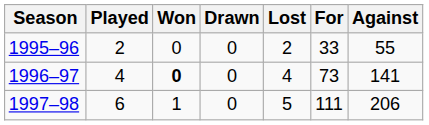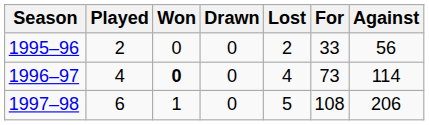 <table class = wikitable>
 <tr>
 <th width="65">Season</th>
 <th width="20">Played</th>
 <th width="20">Won</th>
 <th width="20">Drawn</th>
 <th width="20">Lost</th>
 <th width="20">For</th>
 <th width="20">Against</th>
 </tr>
 <tr align=center>
 <td align=left><a href='#'>1995–96</a></td>
 <td>2</td>
 <td>0</td>
 <td>0</td>
 <td>2</td>
 <td>33</td>
-<td>55</td>
+<td>56</td>
 </tr>
 <tr align=center>
 <td align=left><a href='#'>1996–97</a></td>
 <td>4</td>
 <td><strong>0</strong></td>
 <td>0</td>
 <td>4</td>
 <td>73</td>
-<td>141</td>
+<td>114</td>
 </tr>
 <tr align=center>
 <td align=left><a href='#'>1997–98</a></td>
 <td>6</td>
 <td>1</td>
 <td>0</td>
 <td>5</td>
-<td>111</td>
+<td>108</td>
 <td>206</td>
 </tr>
 </table>
